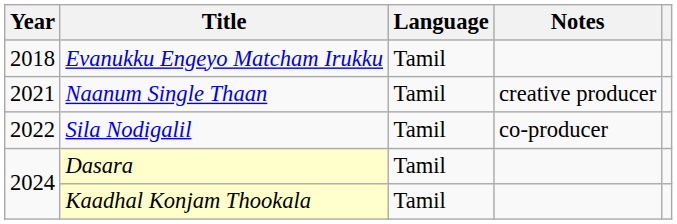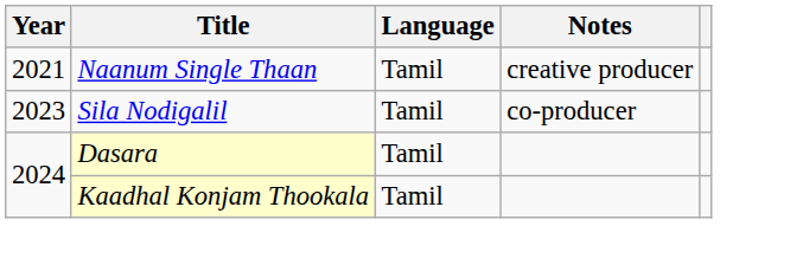 <table class="wikitable sortable">
 <tr>
 <th>Year</th>
 <th>Title</th>
 <th>Language</th>
 <th>Notes</th>
 <th class="unsortable"></th>
 </tr>
 <tr>
-<td>2018</td>
-<td><em><a href='#'>Evanukku Engeyo Matcham Irukku</a></em></td>
-<td>Tamil</td>
-<td></td>
-<td></td>
-</tr>
-<tr>
 <td>2021</td>
 <td><em><a href='#'>Naanum Single Thaan</a></em></td>
 <td>Tamil</td>
 <td>creative producer</td>
 <td></td>
 </tr>
 <tr>
-<td>2022</td>
+<td>2023</td>
 <td><em><a href='#'>Sila Nodigalil</a></em></td>
 <td>Tamil</td>
 <td>co-producer</td>
 <td></td>
 </tr>
 <tr>
 <td rowspan="2">2024</td>
 <td style="background:#FFFFCC;"><em>Dasara</em></td>
 <td>Tamil</td>
 <td></td>
 <td></td>
 </tr>
 <tr>
 <td style="background:#FFFFCC;"><em>Kaadhal Konjam Thookala</em></td>
 <td>Tamil</td>
 <td></td>
 <td></td>
 </tr>
 </table>
